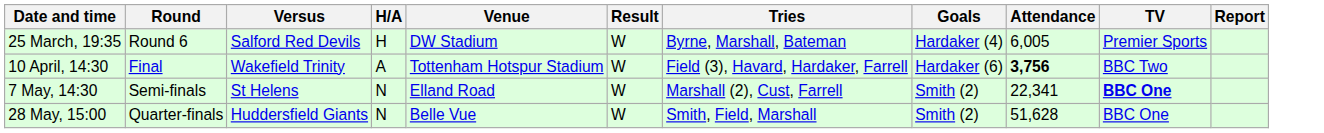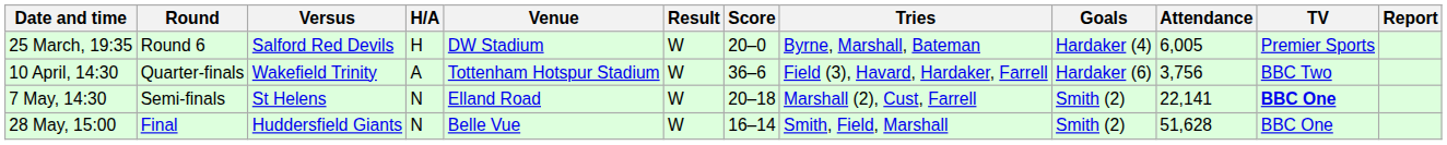 <table class="wikitable" style="font-size:85%;">
 <tr>
 <th>Date and time</th>
 <th>Round</th>
 <th>Versus</th>
 <th>H/A</th>
 <th>Venue</th>
 <th>Result</th>
+<th>Score</th>
 <th>Tries</th>
 <th>Goals</th>
 <th>Attendance</th>
 <th>TV</th>
 <th>Report</th>
 </tr>
 <tr style="background:#ddffdd;">
 <td>25 March, 19:35</td>
 <td>Round 6</td>
 <td> <a href='#'>Salford Red Devils</a></td>
 <td>H</td>
 <td><a href='#'>DW Stadium</a></td>
 <td>W</td>
+<td>20–0</td>
 <td><a href='#'>Byrne</a>, <a href='#'>Marshall</a>, <a href='#'>Bateman</a></td>
 <td><a href='#'>Hardaker</a> (4)</td>
 <td>6,005</td>
 <td><a href='#'>Premier Sports</a></td>
 <td></td>
 </tr>
 <tr style="background:#ddffdd;">
 <td>10 April, 14:30</td>
-<td><a href='#'>Final</a></td>
+<td>Quarter-finals</td>
 <td> <a href='#'>Wakefield Trinity</a></td>
 <td>A</td>
 <td><a href='#'>Tottenham Hotspur Stadium</a></td>
 <td>W</td>
+<td>36–6</td>
 <td><a href='#'>Field</a> (3), <a href='#'>Havard</a>, <a href='#'>Hardaker</a>, <a href='#'>Farrell</a></td>
 <td><a href='#'>Hardaker</a> (6)</td>
-<td><strong>3,756</strong></td>
+<td>3,756</td>
 <td><a href='#'>BBC Two</a></td>
 <td></td>
 </tr>
 <tr style="background:#ddffdd;">
 <td>7 May, 14:30</td>
 <td>Semi-finals</td>
 <td> <a href='#'>St Helens</a></td>
 <td>N</td>
 <td><a href='#'>Elland Road</a></td>
 <td>W</td>
+<td>20–18</td>
 <td><a href='#'>Marshall</a> (2), <a href='#'>Cust</a>, <a href='#'>Farrell</a></td>
 <td><a href='#'>Smith</a> (2)</td>
-<td>22,341</td>
+<td>22,141</td>
 <td><strong><a href='#'>BBC One</a></strong></td>
 <td></td>
 </tr>
 <tr style="background:#ddffdd;">
 <td>28 May, 15:00</td>
-<td>Quarter-finals</td>
+<td><a href='#'>Final</a></td>
 <td> <a href='#'>Huddersfield Giants</a></td>
 <td>N</td>
 <td><a href='#'>Belle Vue</a></td>
 <td>W</td>
+<td>16–14</td>
 <td><a href='#'>Smith</a>, <a href='#'>Field</a>, <a href='#'>Marshall</a></td>
 <td><a href='#'>Smith</a> (2)</td>
 <td>51,628</td>
 <td><a href='#'>BBC One</a></td>
 <td></td>
 </tr>
 </table>
